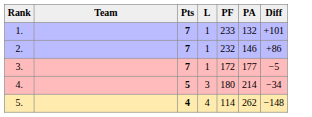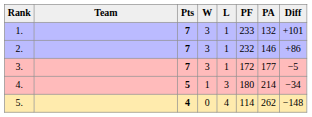 <table style=border-collapse:collapse border=1 cellspacing=0 cellpadding=5>
 <tr align=center bgcolor=#efefef>
 <th width=20>Rank</th>
 <th width=220>Team</th>
 <th width=20>Pts</th>
+<th width=20>W</th>
 <th width=20>L</th>
 <th width=20>PF</th>
 <th width=20>PA</th>
 <th width=20>Diff</th>
 </tr>
 <tr align=center bgcolor="#BBBBFF">
 <td>1.</td>
 <td align=left></td>
 <td><strong>7</strong></td>
+<td>3</td>
 <td>1</td>
 <td>233</td>
 <td>132</td>
 <td>+101</td>
 </tr>
 <tr align=center bgcolor="#BBBBFF">
 <td>2.</td>
 <td align=left></td>
 <td><strong>7</strong></td>
+<td>3</td>
 <td>1</td>
 <td>232</td>
 <td>146</td>
 <td>+86</td>
 </tr>
 <tr align=center bgcolor="#ffbbbb">
 <td>3.</td>
 <td align=left></td>
 <td><strong>7</strong></td>
+<td>3</td>
 <td>1</td>
 <td>172</td>
 <td>177</td>
 <td>−5</td>
 </tr>
 <tr align=center bgcolor="#ffbbbb">
 <td>4.</td>
 <td align=left></td>
 <td><strong>5</strong></td>
+<td>1</td>
 <td>3</td>
 <td>180</td>
 <td>214</td>
 <td>−34</td>
 </tr>
 <tr align=center bgcolor="#ffebad">
 <td>5.</td>
 <td align=left></td>
 <td><strong>4</strong></td>
+<td>0</td>
 <td>4</td>
 <td>114</td>
 <td>262</td>
 <td>−148</td>
 </tr>
 </table>
